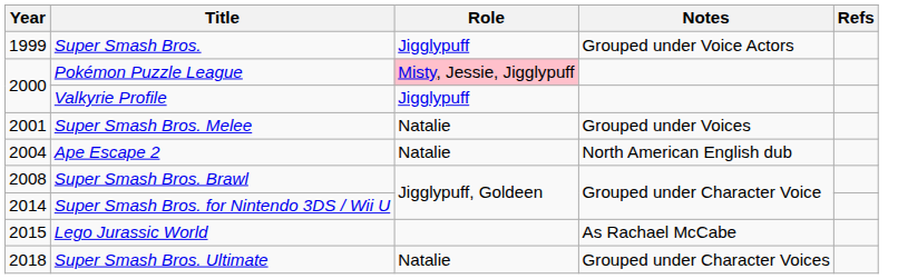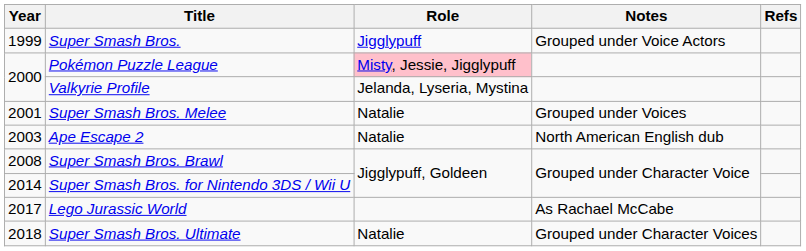 <table class="wikitable sortable plainrowheaders">
 <tr>
 <th>Year</th>
 <th>Title</th>
 <th>Role</th>
 <th class="unsortable">Notes</th>
 <th class="unsortable">Refs</th>
 </tr>
 <tr>
 <td>1999</td>
 <td><em><a href='#'>Super Smash Bros.</a></em></td>
 <td><a href='#'>Jigglypuff</a></td>
 <td>Grouped under Voice Actors</td>
 <td></td>
 </tr>
 <tr>
 <td rowspan="2">2000</td>
 <td><em><a href='#'>Pokémon Puzzle League</a></em></td>
 <td style="background: pink;"><a href='#'>Misty</a>, Jessie, Jigglypuff</td>
 <td></td>
 <td></td>
 </tr>
 <tr>
 <td><em><a href='#'>Valkyrie Profile</a></em></td>
-<td><a href='#'>Jigglypuff</a></td>
+<td>Jelanda, Lyseria, Mystina</td>
 <td></td>
 <td></td>
 </tr>
 <tr>
 <td>2001</td>
 <td><em><a href='#'>Super Smash Bros. Melee</a></em></td>
 <td>Natalie</td>
 <td>Grouped under Voices</td>
 <td></td>
 </tr>
 <tr>
-<td>2004</td>
+<td>2003</td>
 <td><em><a href='#'>Ape Escape 2</a></em></td>
 <td>Natalie</td>
 <td>North American English dub</td>
 <td></td>
 </tr>
 <tr>
 <td>2008</td>
 <td><em><a href='#'>Super Smash Bros. Brawl</a></em></td>
 <td rowspan=2>Jigglypuff, Goldeen</td>
 <td rowspan=2>Grouped under Character Voice</td>
 <td></td>
 </tr>
 <tr>
 <td>2014</td>
 <td><em><a href='#'>Super Smash Bros. for Nintendo 3DS / Wii U</a></em></td>
 <td></td>
 </tr>
 <tr>
-<td>2015</td>
+<td>2017</td>
 <td><em><a href='#'>Lego Jurassic World</a></em></td>
 <td></td>
 <td>As Rachael McCabe</td>
 <td></td>
 </tr>
 <tr>
 <td>2018</td>
 <td><em><a href='#'>Super Smash Bros. Ultimate</a></em></td>
 <td>Natalie</td>
 <td>Grouped under Character Voices</td>
 <td></td>
 </tr>
 </table>
